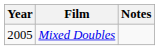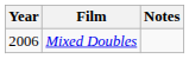 <table class="wikitable sortable">
 <tr>
 <th>Year</th>
 <th>Film</th>
 <th>Notes</th>
 </tr>
 <tr>
-<td>2005</td>
+<td>2006</td>
 <td><em><a href='#'>Mixed Doubles</a></em></td>
 <td></td>
 </tr>
 </table>
